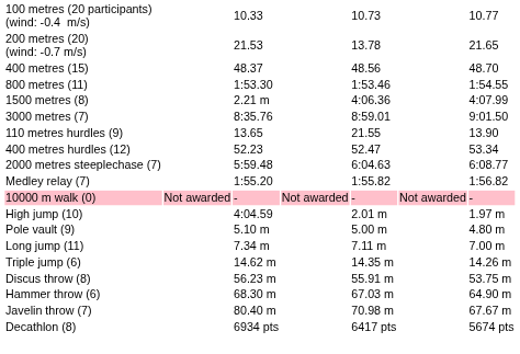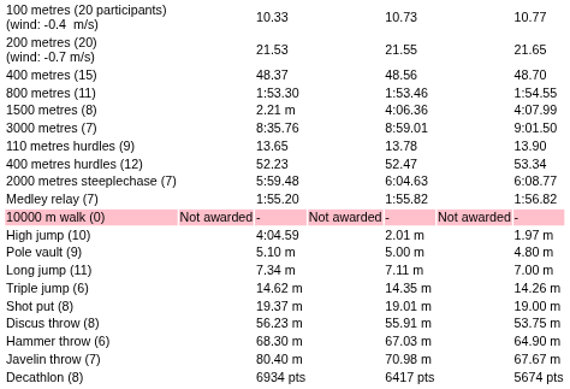 <table>
 <tr>
 <td>100 metres (20 participants)<br>(wind: -0.4  m/s)</td>
 <td></td>
 <td>10.33 </td>
 <td></td>
 <td>10.73</td>
 <td></td>
 <td>10.77</td>
 </tr>
 <tr>
 <td>200 metres (20)<br>(wind: -0.7 m/s)</td>
 <td></td>
 <td>21.53</td>
 <td></td>
-<td>13.78</td>
+<td>21.55</td>
 <td></td>
 <td>21.65</td>
 </tr>
 <tr>
 <td>400 metres (15)</td>
 <td></td>
 <td>48.37</td>
 <td></td>
 <td>48.56</td>
 <td></td>
 <td>48.70</td>
 </tr>
 <tr>
 <td>800 metres (11)</td>
 <td></td>
 <td>1:53.30</td>
 <td></td>
 <td>1:53.46</td>
 <td></td>
 <td>1:54.55</td>
 </tr>
 <tr>
 <td>1500 metres (8)</td>
 <td></td>
 <td>2.21 m</td>
 <td></td>
 <td>4:06.36</td>
 <td></td>
 <td>4:07.99</td>
 </tr>
 <tr>
 <td>3000 metres (7)</td>
 <td></td>
 <td>8:35.76</td>
 <td></td>
 <td>8:59.01</td>
 <td></td>
 <td>9:01.50</td>
 </tr>
 <tr>
 <td>110 metres hurdles (9)</td>
 <td></td>
 <td>13.65</td>
 <td></td>
-<td>21.55</td>
+<td>13.78</td>
 <td></td>
 <td>13.90</td>
 </tr>
 <tr>
 <td>400 metres hurdles (12)</td>
 <td></td>
 <td>52.23</td>
 <td></td>
 <td>52.47</td>
 <td></td>
 <td>53.34</td>
 </tr>
 <tr>
 <td>2000 metres steeplechase (7)</td>
 <td></td>
 <td>5:59.48</td>
 <td></td>
 <td>6:04.63</td>
 <td></td>
 <td>6:08.77</td>
 </tr>
 <tr>
 <td>Medley relay (7)</td>
 <td></td>
 <td>1:55.20</td>
 <td></td>
 <td>1:55.82</td>
 <td></td>
 <td>1:56.82</td>
 </tr>
 <tr bgcolor=pink>
 <td>10000 m walk (0)</td>
 <td>Not awarded</td>
 <td>-</td>
 <td>Not awarded</td>
 <td>-</td>
 <td>Not awarded</td>
 <td>-</td>
 </tr>
 <tr>
 <td>High jump (10)</td>
 <td></td>
 <td>4:04.59</td>
 <td></td>
 <td>2.01 m</td>
 <td></td>
 <td>1.97 m</td>
 </tr>
 <tr>
 <td>Pole vault (9)</td>
 <td></td>
 <td>5.10 m</td>
 <td></td>
 <td>5.00 m</td>
 <td></td>
 <td>4.80 m</td>
 </tr>
 <tr>
 <td>Long jump (11)</td>
 <td></td>
 <td>7.34 m</td>
 <td></td>
 <td>7.11 m</td>
 <td></td>
 <td>7.00 m</td>
 </tr>
 <tr>
 <td>Triple jump (6)</td>
 <td></td>
 <td>14.62 m</td>
 <td></td>
 <td>14.35 m</td>
 <td></td>
 <td>14.26 m</td>
 </tr>
 <tr>
+<td>Shot put (8)</td>
+<td></td>
+<td>19.37 m</td>
+<td></td>
+<td>19.01 m</td>
+<td></td>
+<td>19.00 m</td>
+</tr>
+<tr>
 <td>Discus throw (8)</td>
 <td></td>
 <td>56.23 m</td>
 <td></td>
 <td>55.91 m</td>
 <td></td>
 <td>53.75 m</td>
 </tr>
 <tr>
 <td>Hammer throw (6)</td>
 <td></td>
 <td>68.30 m</td>
 <td></td>
 <td>67.03 m</td>
 <td></td>
 <td>64.90 m</td>
 </tr>
 <tr>
 <td>Javelin throw (7)</td>
 <td></td>
 <td>80.40 m</td>
 <td></td>
 <td>70.98 m</td>
 <td></td>
 <td>67.67 m</td>
 </tr>
 <tr>
 <td>Decathlon (8)</td>
 <td></td>
 <td>6934 pts</td>
 <td></td>
 <td>6417 pts</td>
 <td></td>
 <td>5674 pts</td>
 </tr>
 </table>
